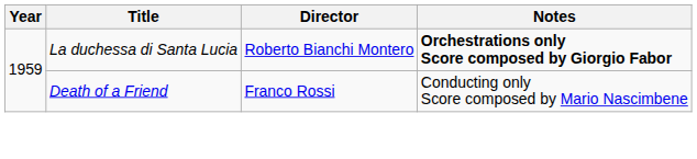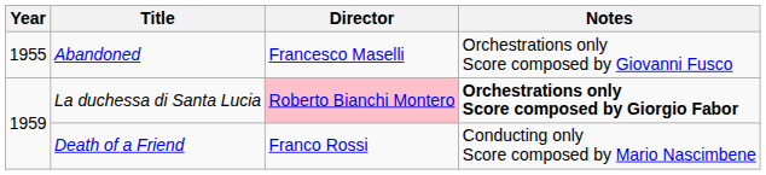 <table class="wikitable sortable">
 <tr>
 <th>Year</th>
 <th>Title</th>
 <th>Director</th>
 <th>Notes</th>
 </tr>
 <tr>
+<td>1955</td>
+<td><a href='#'><em>Abandoned</em></a></td>
+<td><a href='#'>Francesco Maselli</a></td>
+<td>Orchestrations only<br>Score composed by <a href='#'>Giovanni Fusco</a></td>
+</tr>
+<tr>
 <td rowspan="2">1959</td>
 <td><em>La duchessa di Santa Lucia</em></td>
-<td><a href='#'>Roberto Bianchi Montero</a></td>
+<td style="background: pink;"><a href='#'>Roberto Bianchi Montero</a></td>
 <td><strong>Orchestrations only<br>Score composed by Giorgio Fabor</strong></td>
 </tr>
 <tr>
 <td><em><a href='#'>Death of a Friend</a></em></td>
 <td><a href='#'>Franco Rossi</a></td>
 <td>Conducting only<br>Score composed by <a href='#'>Mario Nascimbene</a></td>
 </tr>
 </table>
